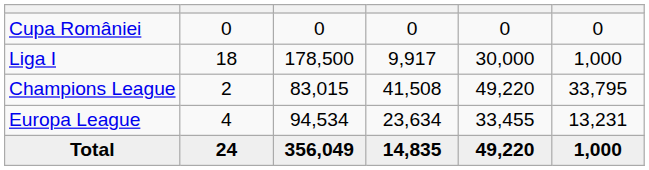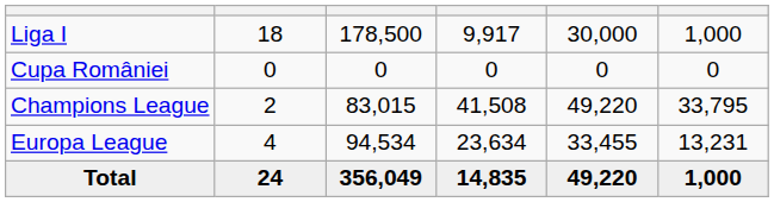 <table class="wikitable" style="text-align: center;">
 <tr>
 <th></th>
 <th style="width:70px;"></th>
 <th style="width:70px;"></th>
 <th style="width:70px;"></th>
 <th style="width:70px;"></th>
 <th style="width:70px;"></th>
 </tr>
 <tr>
+<td align=left><a href='#'>Liga I</a></td>
+<td>18</td>
+<td>178,500</td>
+<td>9,917</td>
+<td>30,000</td>
+<td>1,000</td>
+</tr>
+<tr>
 <td align=left><a href='#'>Cupa României</a></td>
 <td>0</td>
 <td>0</td>
 <td>0</td>
 <td>0</td>
 <td>0</td>
-</tr>
-<tr>
-<td align=left><a href='#'>Liga I</a></td>
-<td>18</td>
-<td>178,500</td>
-<td>9,917</td>
-<td>30,000</td>
-<td>1,000</td>
 </tr>
 <tr>
 <td align=left><a href='#'>Champions League</a></td>
 <td>2</td>
 <td>83,015</td>
 <td>41,508</td>
 <td>49,220</td>
 <td>33,795</td>
 </tr>
 <tr>
 <td align=left><a href='#'>Europa League</a></td>
 <td>4</td>
 <td>94,534</td>
 <td>23,634</td>
 <td>33,455</td>
 <td>13,231</td>
 </tr>
 <tr bgcolor="#EFEFEF">
 <td><strong>Total</strong></td>
 <td><strong>24</strong></td>
 <td><strong>356,049</strong></td>
 <td><strong>14,835</strong></td>
 <td><strong>49,220</strong></td>
 <td><strong>1,000</strong></td>
 </tr>
 </table>
